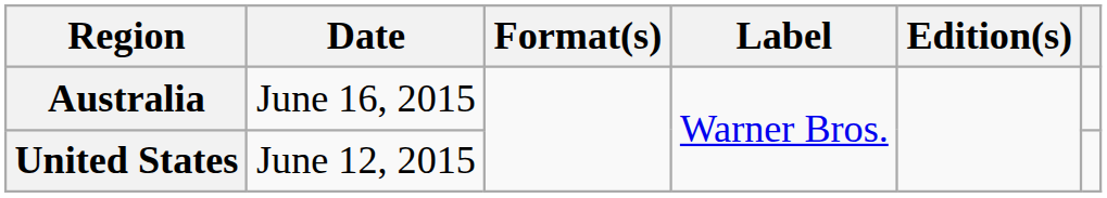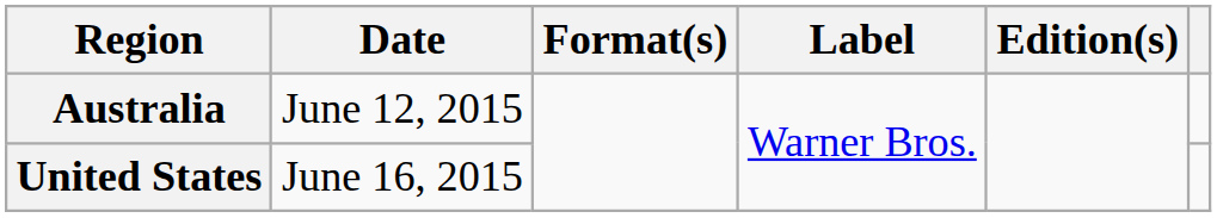 <table class="wikitable plainrowheaders">
 <tr>
 <th scope="col">Region</th>
 <th scope="col">Date</th>
 <th scope="col">Format(s)</th>
 <th scope="col">Label</th>
 <th scope="col">Edition(s)</th>
 <th scope="col"></th>
 </tr>
 <tr>
 <th scope="row">Australia</th>
-<td>June 16, 2015</td>
+<td>June 12, 2015</td>
 <td rowspan="2"></td>
 <td rowspan="2"><a href='#'>Warner Bros.</a></td>
 <td rowspan="2"></td>
 <td></td>
 </tr>
 <tr>
 <th scope="row">United States</th>
-<td>June 12, 2015</td>
+<td>June 16, 2015</td>
 <td></td>
 </tr>
 </table>
